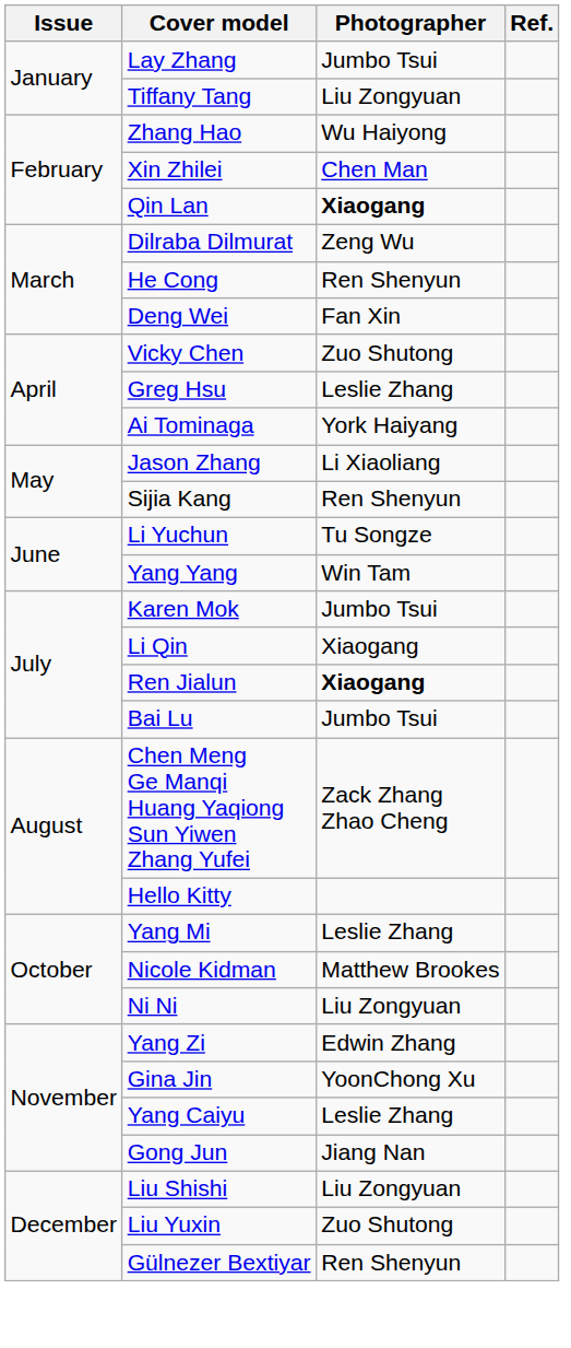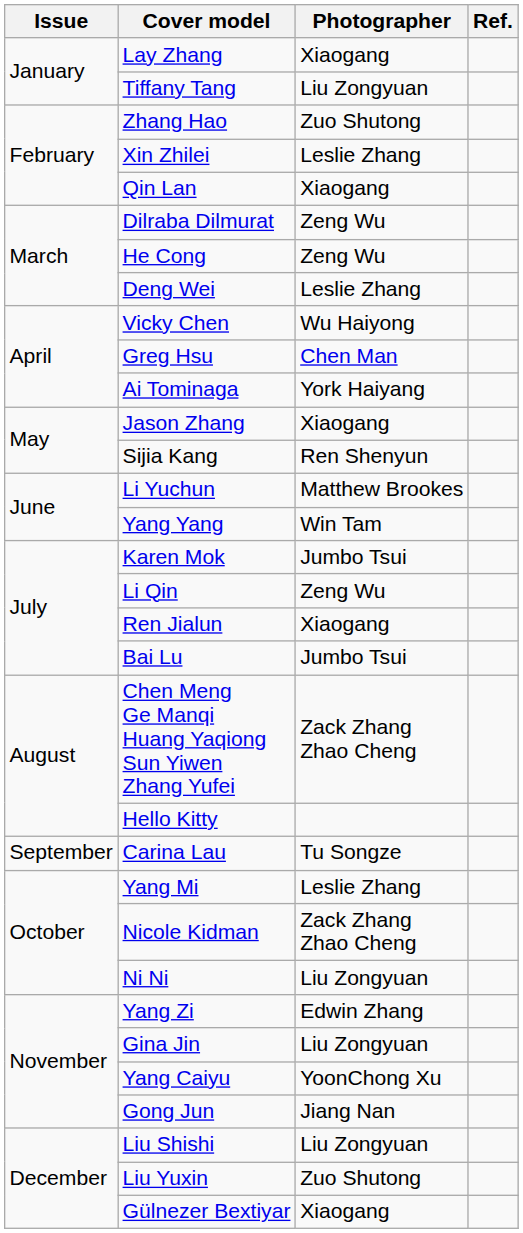 <table class="sortable wikitable">
 <tr>
 <th>Issue</th>
 <th>Cover model</th>
 <th>Photographer</th>
 <th>Ref.</th>
 </tr>
 <tr>
 <td rowspan="2">January</td>
 <td><a href='#'>Lay Zhang</a></td>
-<td>Jumbo Tsui</td>
+<td>Xiaogang</td>
 <td></td>
 </tr>
 <tr>
 <td><a href='#'>Tiffany Tang</a></td>
 <td>Liu Zongyuan</td>
 <td></td>
 </tr>
 <tr>
 <td rowspan="3">February</td>
 <td><a href='#'>Zhang Hao</a></td>
-<td>Wu Haiyong</td>
+<td>Zuo Shutong</td>
 <td></td>
 </tr>
 <tr>
 <td><a href='#'>Xin Zhilei</a></td>
-<td><a href='#'>Chen Man</a></td>
+<td>Leslie Zhang</td>
 <td></td>
 </tr>
 <tr>
 <td><a href='#'>Qin Lan</a></td>
-<td><strong>Xiaogang</strong></td>
+<td>Xiaogang</td>
 <td></td>
 </tr>
 <tr>
 <td rowspan="3">March</td>
 <td><a href='#'>Dilraba Dilmurat</a></td>
 <td>Zeng Wu</td>
 <td></td>
 </tr>
 <tr>
 <td><a href='#'>He Cong</a></td>
-<td>Ren Shenyun</td>
+<td>Zeng Wu</td>
 <td></td>
 </tr>
 <tr>
 <td><a href='#'>Deng Wei</a></td>
-<td>Fan Xin</td>
+<td>Leslie Zhang</td>
 <td></td>
 </tr>
 <tr>
 <td rowspan="3">April</td>
 <td><a href='#'>Vicky Chen</a></td>
-<td>Zuo Shutong</td>
+<td>Wu Haiyong</td>
 <td></td>
 </tr>
 <tr>
 <td><a href='#'>Greg Hsu</a></td>
-<td>Leslie Zhang</td>
+<td><a href='#'>Chen Man</a></td>
 <td></td>
 </tr>
 <tr>
 <td><a href='#'>Ai Tominaga</a></td>
 <td>York Haiyang</td>
 <td></td>
 </tr>
 <tr>
 <td rowspan="2">May</td>
 <td><a href='#'>Jason Zhang</a></td>
-<td>Li Xiaoliang</td>
+<td>Xiaogang</td>
 <td></td>
 </tr>
 <tr>
 <td>Sijia Kang</td>
 <td>Ren Shenyun</td>
 <td></td>
 </tr>
 <tr>
 <td rowspan="2">June</td>
 <td><a href='#'>Li Yuchun</a></td>
-<td>Tu Songze</td>
+<td>Matthew Brookes</td>
 <td></td>
 </tr>
 <tr>
 <td><a href='#'>Yang Yang</a></td>
 <td>Win Tam</td>
 <td></td>
 </tr>
 <tr>
 <td rowspan="4">July</td>
 <td><a href='#'>Karen Mok</a></td>
 <td>Jumbo Tsui</td>
 <td></td>
 </tr>
 <tr>
 <td><a href='#'>Li Qin</a></td>
-<td>Xiaogang</td>
+<td>Zeng Wu</td>
 <td></td>
 </tr>
 <tr>
 <td><a href='#'>Ren Jialun</a></td>
-<td><strong>Xiaogang</strong></td>
+<td>Xiaogang</td>
 <td></td>
 </tr>
 <tr>
 <td><a href='#'>Bai Lu</a></td>
 <td>Jumbo Tsui</td>
 <td></td>
 </tr>
 <tr>
 <td rowspan="2">August</td>
 <td><a href='#'>Chen Meng</a><br><a href='#'>Ge Manqi</a><br><a href='#'>Huang Yaqiong</a><br><a href='#'>Sun Yiwen</a><br><a href='#'>Zhang Yufei</a></td>
 <td>Zack Zhang<br>Zhao Cheng</td>
 <td></td>
 </tr>
 <tr>
 <td><a href='#'>Hello Kitty</a></td>
 <td></td>
 <td></td>
 </tr>
 <tr>
+<td>September</td>
+<td><a href='#'>Carina Lau</a></td>
+<td>Tu Songze</td>
+<td></td>
+</tr>
+<tr>
 <td rowspan="3">October</td>
 <td><a href='#'>Yang Mi</a></td>
 <td>Leslie Zhang</td>
 <td></td>
 </tr>
 <tr>
 <td><a href='#'>Nicole Kidman</a></td>
-<td>Matthew Brookes</td>
+<td>Zack Zhang<br>Zhao Cheng</td>
 <td></td>
 </tr>
 <tr>
 <td><a href='#'>Ni Ni</a></td>
 <td>Liu Zongyuan</td>
 <td></td>
 </tr>
 <tr>
 <td rowspan="4">November</td>
 <td><a href='#'>Yang Zi</a></td>
 <td>Edwin Zhang</td>
 <td></td>
 </tr>
 <tr>
 <td><a href='#'>Gina Jin</a></td>
-<td>YoonChong Xu</td>
+<td>Liu Zongyuan</td>
 <td></td>
 </tr>
 <tr>
 <td><a href='#'>Yang Caiyu</a></td>
-<td>Leslie Zhang</td>
+<td>YoonChong Xu</td>
 <td></td>
 </tr>
 <tr>
 <td><a href='#'>Gong Jun</a></td>
 <td>Jiang Nan</td>
 <td></td>
 </tr>
 <tr>
 <td rowspan="3">December</td>
 <td><a href='#'>Liu Shishi</a></td>
 <td>Liu Zongyuan</td>
 <td></td>
 </tr>
 <tr>
 <td><a href='#'>Liu Yuxin</a></td>
 <td>Zuo Shutong</td>
 <td></td>
 </tr>
 <tr>
 <td><a href='#'>Gülnezer Bextiyar</a></td>
-<td>Ren Shenyun</td>
+<td>Xiaogang</td>
 <td></td>
 </tr>
 </table>
